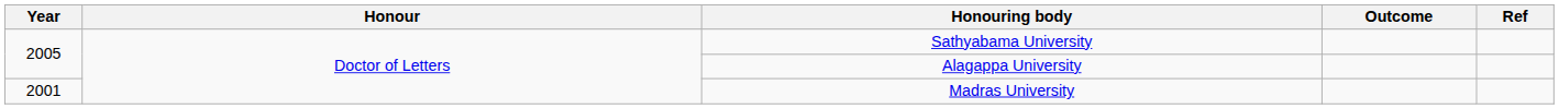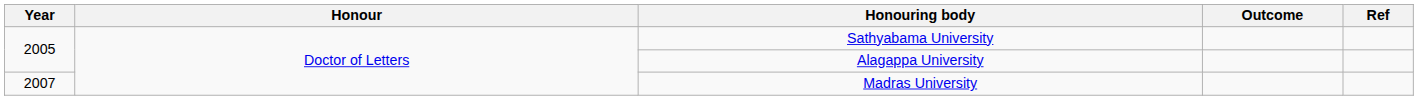 <table class="wikitable" style="width:100%;">
 <tr>
 <th width=5%>Year</th>
 <th style="width:40%;">Honour</th>
 <th style="width:40%;">Honouring body</th>
 <th style="width:10%;">Outcome</th>
 <th style="width:5%;">Ref</th>
 </tr>
 <tr>
 <td rowspan="2" style="text-align:center;">2005</td>
 <td rowspan="3" style="text-align:center;"><a href='#'>Doctor of Letters</a></td>
 <td style="text-align:center;"><a href='#'>Sathyabama University</a></td>
 <td></td>
 <td></td>
 </tr>
 <tr>
 <td style="text-align:center;"><a href='#'>Alagappa University</a></td>
 <td></td>
 <td></td>
 </tr>
 <tr>
-<td style="text-align:center;">2001</td>
+<td style="text-align:center;">2007</td>
 <td style="text-align:center;"><a href='#'>Madras University</a></td>
 <td></td>
 <td></td>
 </tr>
 </table>
